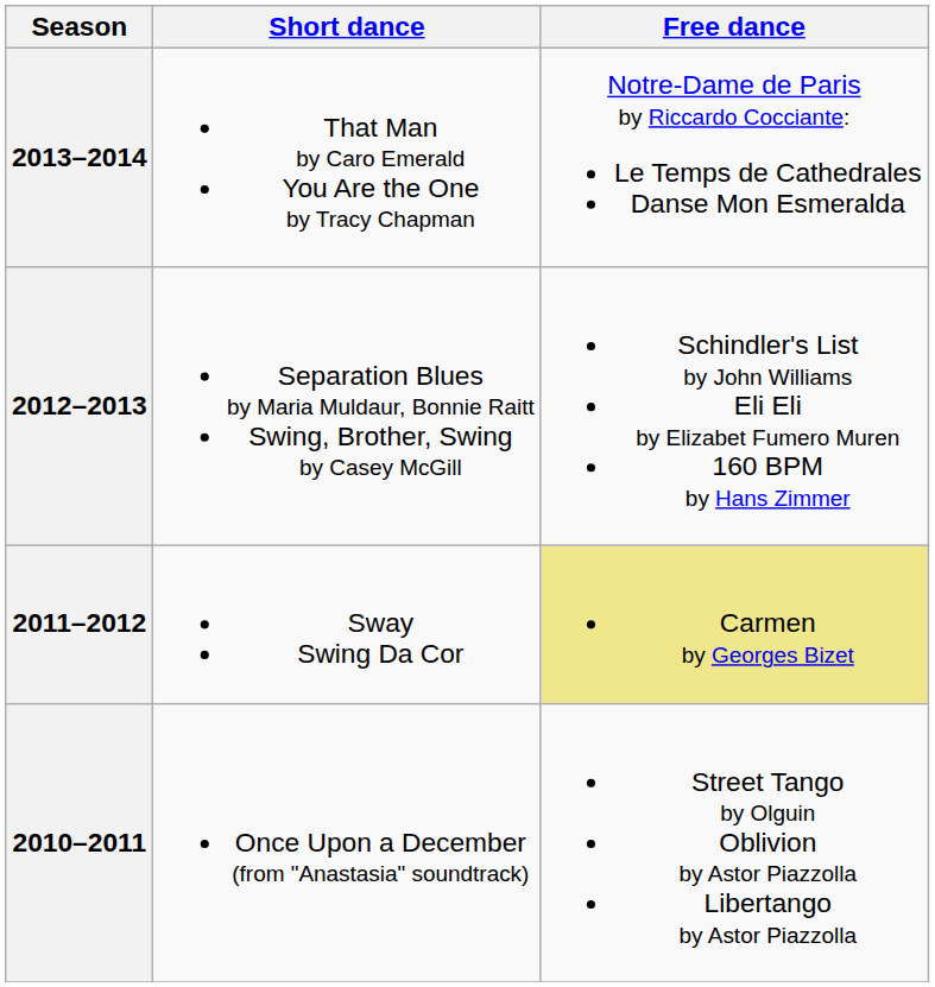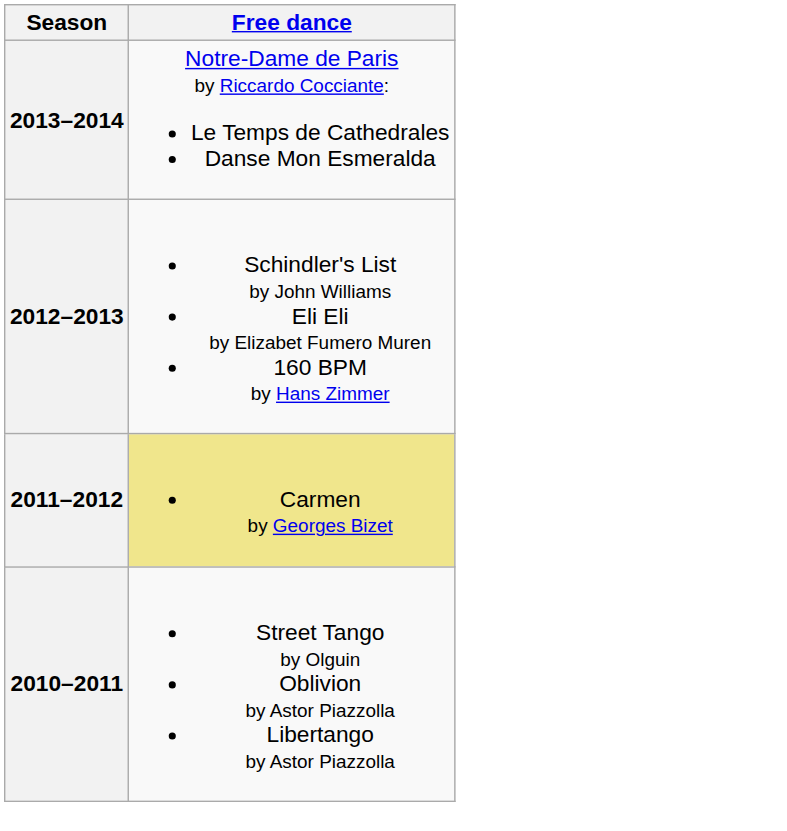 <table class="wikitable" style="text-align:center">
 <tr>
 <th>Season</th>
-<th><a href='#'>Short dance</a></th>
 <th><a href='#'>Free dance</a></th>
 </tr>
 <tr>
 <th>2013–2014 <br> </th>
-<td><br><ul><li>That Man <br><small> by Caro Emerald </small></li><li>You Are the One <br><small> by Tracy Chapman </small></li></ul></td>
 <td><a href='#'>Notre-Dame de Paris</a> <br><small> by <a href='#'>Riccardo Cocciante</a>: </small><br><ul><li>Le Temps de Cathedrales</li><li>Danse Mon Esmeralda</li></ul></td>
 </tr>
 <tr>
 <th>2012–2013 <br> </th>
-<td><br><ul><li>Separation Blues <br><small> by Maria Muldaur, Bonnie Raitt </small></li><li>Swing, Brother, Swing <br><small> by Casey McGill </small></li></ul></td>
 <td><br><ul><li>Schindler's List <br><small> by John Williams </small></li><li>Eli Eli <br><small> by Elizabet Fumero Muren </small></li><li>160 BPM <br><small> by <a href='#'>Hans Zimmer</a> </small></li></ul></td>
 </tr>
 <tr>
 <th>2011–2012 <br> </th>
-<td><br><ul><li>Sway</li><li>Swing Da Cor</li></ul></td>
 <td style="background: khaki;"><br><ul><li>Carmen <br><small> by <a href='#'>Georges Bizet</a> </small></li></ul></td>
 </tr>
 <tr>
 <th>2010–2011 <br> </th>
-<td><br><ul><li>Once Upon a December <br><small> (from "Anastasia" soundtrack) </small></li></ul></td>
 <td><br><ul><li>Street Tango <br><small> by Olguin </small></li><li>Oblivion <br><small> by Astor Piazzolla </small></li><li>Libertango <br><small> by Astor Piazzolla </small></li></ul></td>
 </tr>
 </table>
